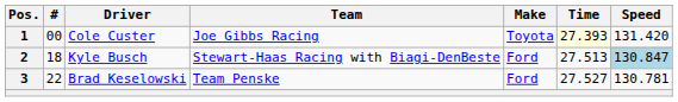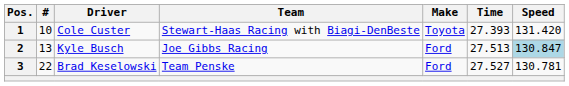 <table class="wikitable" style="font-size:95%">
 <tr>
 <th>Pos.</th>
 <th>#</th>
 <th>Driver</th>
 <th>Team</th>
 <th>Make</th>
 <th>Time</th>
 <th>Speed</th>
 </tr>
 <tr>
 <th>1</th>
-<td>00</td>
+<td>10</td>
 <td><a href='#'>Cole Custer</a></td>
-<td><a href='#'>Joe Gibbs Racing</a></td>
+<td><a href='#'>Stewart-Haas Racing</a> with <a href='#'>Biagi-DenBeste</a></td>
 <td><a href='#'>Toyota</a></td>
-<td style="background: lightyellow;">27.393</td>
+<td>27.393</td>
 <td>131.420</td>
 </tr>
 <tr>
 <th>2</th>
-<td>18</td>
+<td>13</td>
 <td><a href='#'>Kyle Busch</a></td>
-<td><a href='#'>Stewart-Haas Racing</a> with <a href='#'>Biagi-DenBeste</a></td>
+<td><a href='#'>Joe Gibbs Racing</a></td>
 <td><a href='#'>Ford</a></td>
 <td>27.513</td>
 <td style="background: lightblue;">130.847</td>
 </tr>
 <tr>
 <th>3</th>
 <td>22</td>
 <td><a href='#'>Brad Keselowski</a></td>
 <td><a href='#'>Team Penske</a></td>
 <td><a href='#'>Ford</a></td>
 <td>27.527</td>
 <td>130.781</td>
 </tr>
 <tr>
 <th colspan="7"></th>
 </tr>
 </table>
